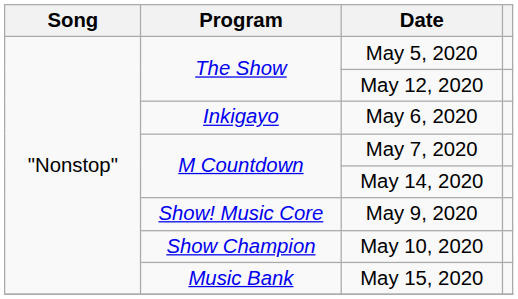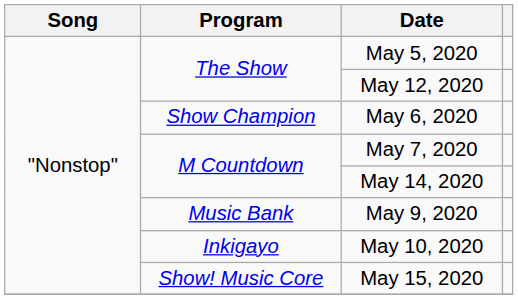 <table class="wikitable sortable" style="text-align:center">
 <tr>
 <th width="100">Song</th>
 <th width="150">Program</th>
 <th width="120">Date</th>
 <th class="unsortable"></th>
 </tr>
 <tr>
 <td rowspan="8">"Nonstop"</td>
 <td rowspan="2"><em><a href='#'>The Show</a></em></td>
 <td>May 5, 2020</td>
 <td></td>
 </tr>
 <tr>
 <td>May 12, 2020</td>
 <td></td>
 </tr>
 <tr>
-<td><em><a href='#'>Inkigayo</a></em></td>
+<td><em><a href='#'>Show Champion</a></em></td>
 <td>May 6, 2020</td>
 <td></td>
 </tr>
 <tr>
 <td rowspan="2"><em><a href='#'>M Countdown</a></em></td>
 <td>May 7, 2020</td>
 <td></td>
 </tr>
 <tr>
 <td>May 14, 2020</td>
 <td></td>
 </tr>
 <tr>
-<td><em><a href='#'>Show! Music Core</a></em></td>
+<td><em><a href='#'>Music Bank</a></em></td>
 <td>May 9, 2020</td>
 <td></td>
 </tr>
 <tr>
-<td><em><a href='#'>Show Champion</a></em></td>
+<td><em><a href='#'>Inkigayo</a></em></td>
 <td>May 10, 2020</td>
 <td></td>
 </tr>
 <tr>
-<td><em><a href='#'>Music Bank</a></em></td>
+<td><em><a href='#'>Show! Music Core</a></em></td>
 <td>May 15, 2020</td>
 <td></td>
 </tr>
 <tr>
 </tr>
 </table>
